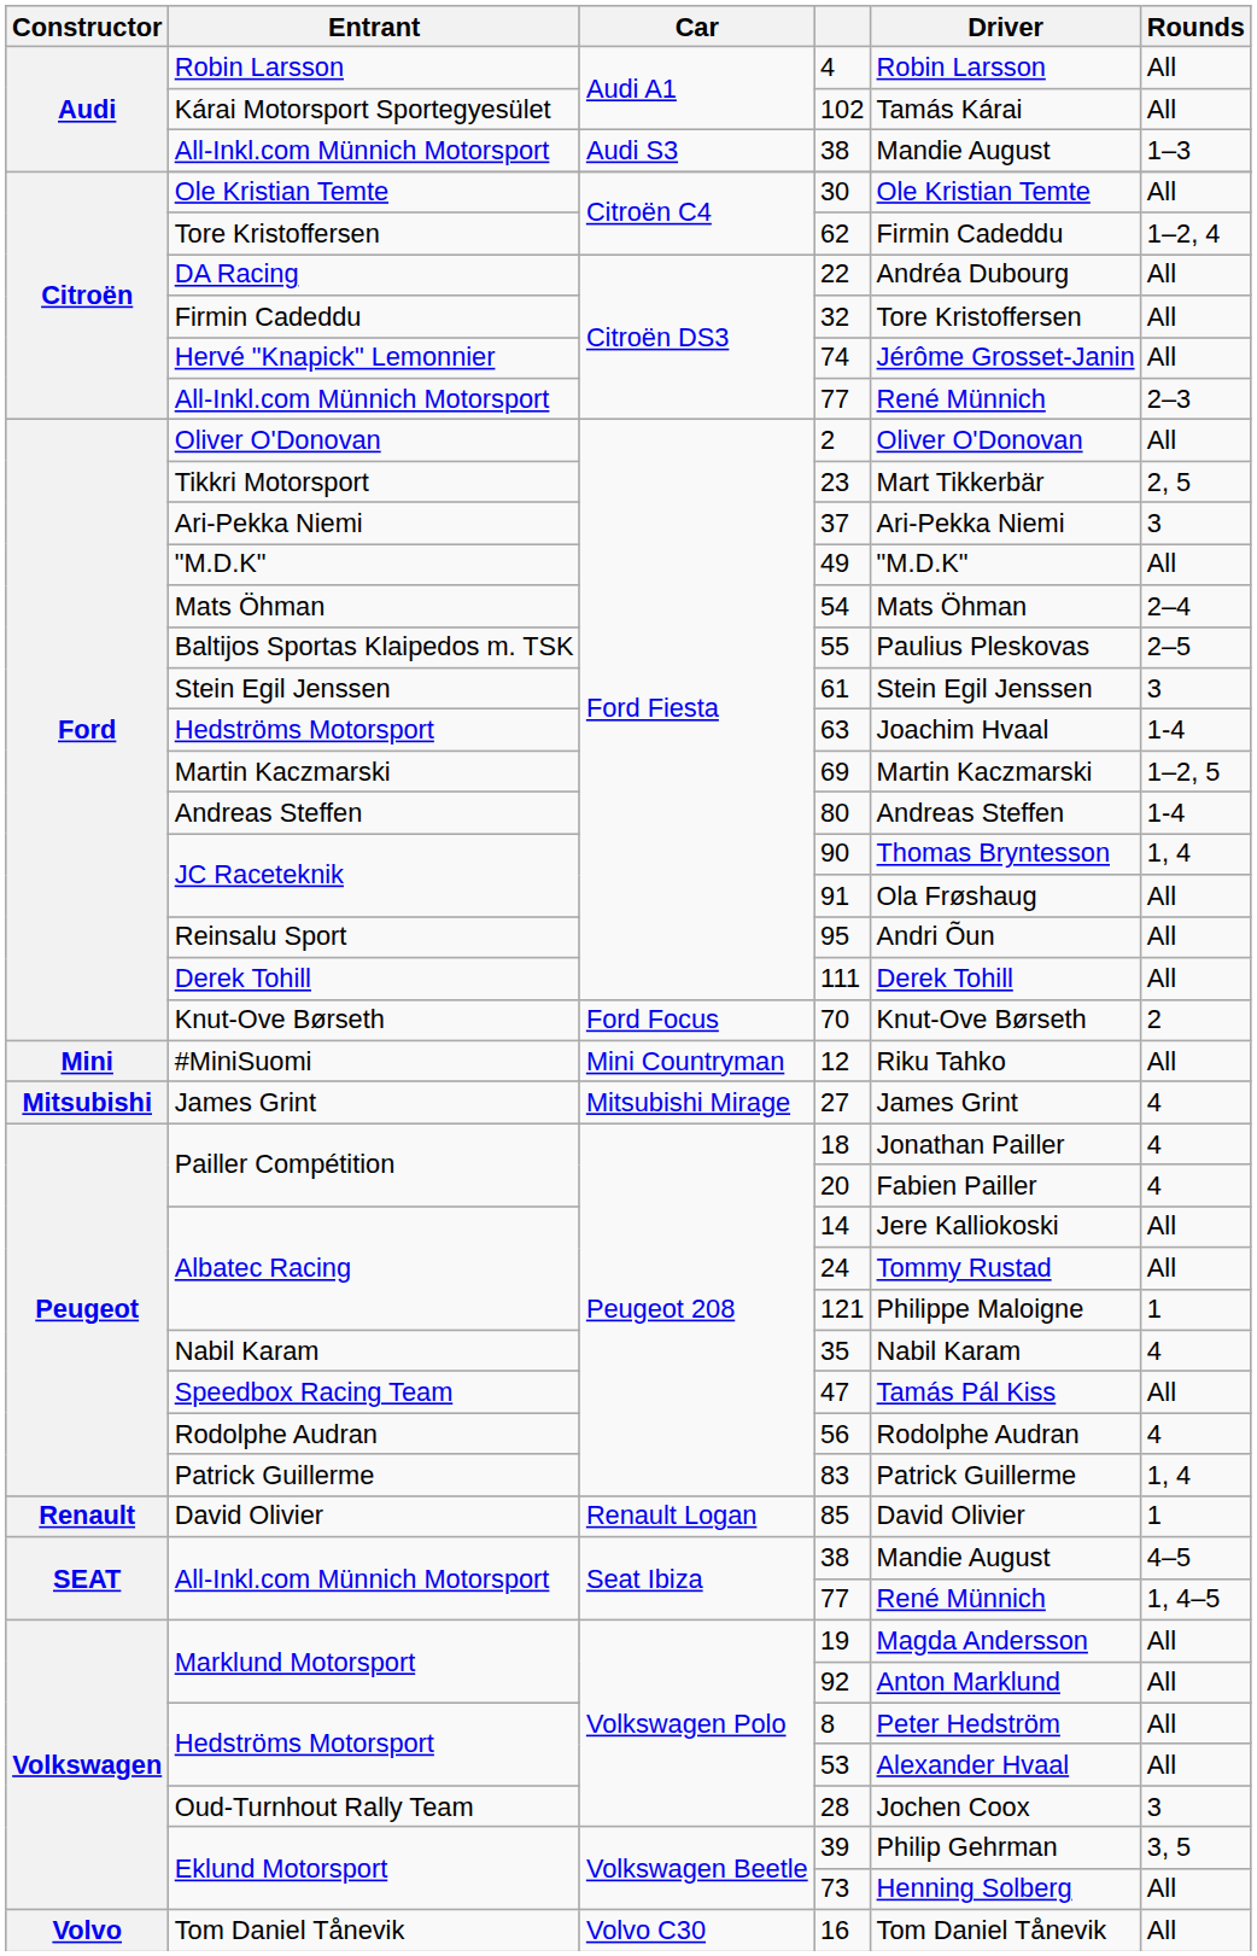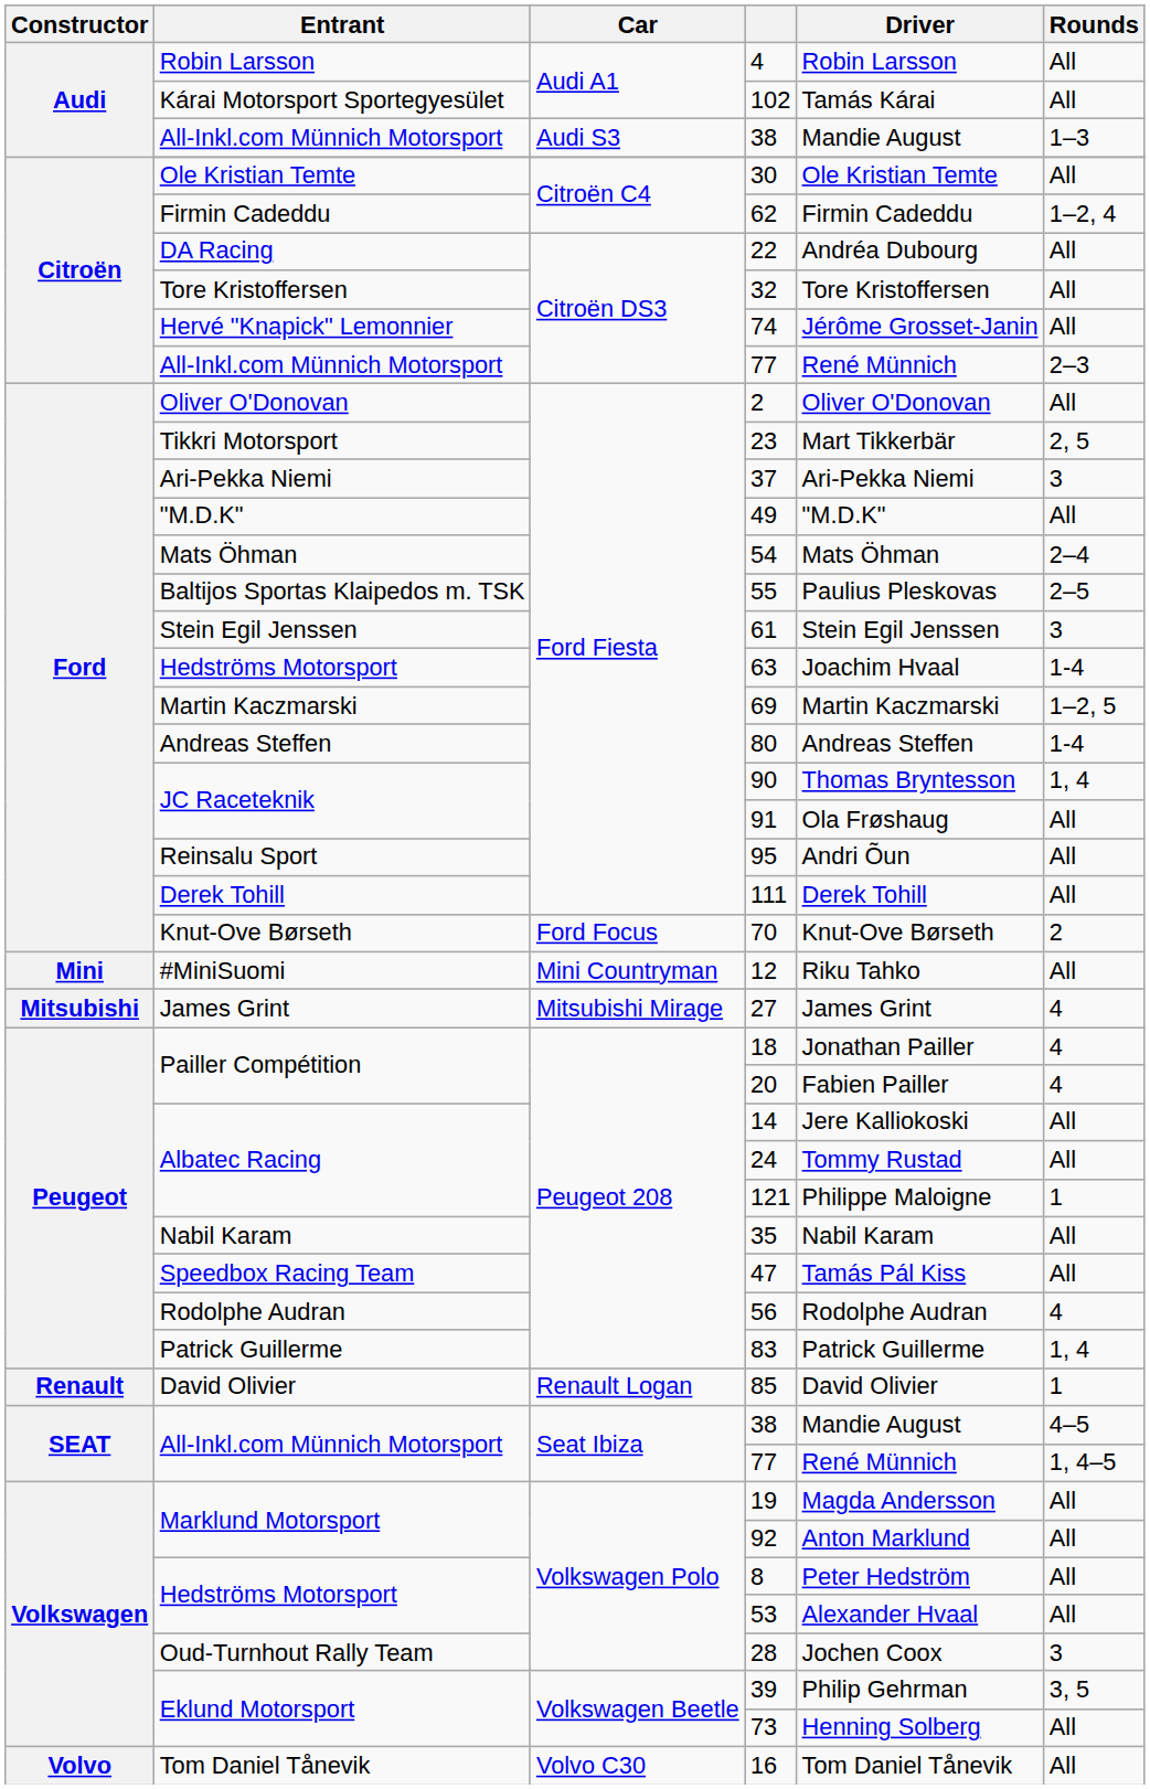 <table class="wikitable" style="font-size:85%;">
 <tr>
 <th>Constructor</th>
 <th>Entrant</th>
 <th>Car</th>
 <th></th>
 <th>Driver</th>
 <th>Rounds</th>
 </tr>
 <tr>
 <th rowspan=3><a href='#'>Audi</a></th>
 <td> <a href='#'>Robin Larsson</a></td>
 <td rowspan=2><a href='#'>Audi A1</a></td>
 <td>4</td>
 <td> <a href='#'>Robin Larsson</a></td>
 <td>All</td>
 </tr>
 <tr>
 <td> Kárai Motorsport Sportegyesület</td>
 <td>102</td>
 <td> Tamás Kárai</td>
 <td>All</td>
 </tr>
 <tr>
 <td> <a href='#'>All-Inkl.com Münnich Motorsport</a></td>
 <td><a href='#'>Audi S3</a></td>
 <td>38</td>
 <td> Mandie August</td>
 <td>1–3</td>
 </tr>
 <tr>
 <th rowspan=7><a href='#'>Citroën</a></th>
 </tr>
 <tr>
 <td> <a href='#'>Ole Kristian Temte</a></td>
 <td rowspan=2><a href='#'>Citroën C4</a></td>
 <td>30</td>
 <td> <a href='#'>Ole Kristian Temte</a></td>
 <td>All</td>
 </tr>
 <tr>
-<td> Tore Kristoffersen</td>
+<td> Firmin Cadeddu</td>
 <td>62</td>
 <td> Firmin Cadeddu</td>
 <td>1–2, 4</td>
 </tr>
 <tr>
 <td> <a href='#'>DA Racing</a></td>
 <td rowspan=4><a href='#'>Citroën DS3</a></td>
 <td>22</td>
 <td> Andréa Dubourg</td>
 <td>All</td>
 </tr>
 <tr>
-<td> Firmin Cadeddu</td>
+<td> Tore Kristoffersen</td>
 <td>32</td>
 <td> Tore Kristoffersen</td>
 <td>All</td>
 </tr>
 <tr>
 <td> <a href='#'>Hervé "Knapick" Lemonnier</a></td>
 <td>74</td>
 <td> <a href='#'>Jérôme Grosset-Janin</a></td>
 <td>All</td>
 </tr>
 <tr>
 <td> <a href='#'>All-Inkl.com Münnich Motorsport</a></td>
 <td>77</td>
 <td> <a href='#'>René Münnich</a></td>
 <td>2–3</td>
 </tr>
 <tr>
 <th rowspan=15><a href='#'>Ford</a></th>
 <td> <a href='#'>Oliver O'Donovan</a></td>
 <td rowspan=14><a href='#'>Ford Fiesta</a></td>
 <td>2</td>
 <td> <a href='#'>Oliver O'Donovan</a></td>
 <td>All</td>
 </tr>
 <tr>
 <td> Tikkri Motorsport</td>
 <td>23</td>
 <td> Mart Tikkerbär</td>
 <td>2, 5</td>
 </tr>
 <tr>
 <td> Ari-Pekka Niemi</td>
 <td>37</td>
 <td> Ari-Pekka Niemi</td>
 <td>3</td>
 </tr>
 <tr>
 <td> "M.D.K"</td>
 <td>49</td>
 <td> "M.D.K"</td>
 <td>All</td>
 </tr>
 <tr>
 <td> Mats Öhman</td>
 <td>54</td>
 <td> Mats Öhman</td>
 <td>2–4</td>
 </tr>
 <tr>
 <td> Baltijos Sportas Klaipedos m. TSK</td>
 <td>55</td>
 <td> Paulius Pleskovas</td>
 <td>2–5</td>
 </tr>
 <tr>
 <td> Stein Egil Jenssen</td>
 <td>61</td>
 <td> Stein Egil Jenssen</td>
 <td>3</td>
 </tr>
 <tr>
 <td> <a href='#'>Hedströms Motorsport</a></td>
 <td>63</td>
 <td> Joachim Hvaal</td>
 <td>1-4</td>
 </tr>
 <tr>
 <td> Martin Kaczmarski</td>
 <td>69</td>
 <td> Martin Kaczmarski</td>
 <td>1–2, 5</td>
 </tr>
 <tr>
 <td> Andreas Steffen</td>
 <td>80</td>
 <td> Andreas Steffen</td>
 <td>1-4</td>
 </tr>
 <tr>
 <td rowspan=2> <a href='#'>JC Raceteknik</a></td>
 <td>90</td>
 <td> <a href='#'>Thomas Bryntesson</a></td>
 <td>1, 4</td>
 </tr>
 <tr>
 <td>91</td>
 <td> Ola Frøshaug</td>
 <td>All</td>
 </tr>
 <tr>
 <td>Reinsalu Sport</td>
 <td>95</td>
 <td> Andri Õun</td>
 <td>All</td>
 </tr>
 <tr>
 <td> <a href='#'>Derek Tohill</a></td>
 <td>111</td>
 <td> <a href='#'>Derek Tohill</a></td>
 <td>All</td>
 </tr>
 <tr>
 <td> Knut-Ove Børseth</td>
 <td><a href='#'>Ford Focus</a></td>
 <td>70</td>
 <td> Knut-Ove Børseth</td>
 <td>2</td>
 </tr>
 <tr>
 <th><a href='#'>Mini</a></th>
 <td> #MiniSuomi</td>
 <td><a href='#'>Mini Countryman</a></td>
 <td>12</td>
 <td>  Riku Tahko</td>
 <td>All</td>
 </tr>
 <tr>
 <th><a href='#'>Mitsubishi</a></th>
 <td> James Grint</td>
 <td><a href='#'>Mitsubishi Mirage</a></td>
 <td>27</td>
 <td> James Grint</td>
 <td>4</td>
 </tr>
 <tr>
 <th rowspan=9><a href='#'>Peugeot</a></th>
 <td rowspan=2> Pailler Compétition</td>
 <td rowspan=9><a href='#'>Peugeot 208</a></td>
 <td>18</td>
 <td> Jonathan Pailler</td>
 <td>4</td>
 </tr>
 <tr>
 <td>20</td>
 <td> Fabien Pailler</td>
 <td>4</td>
 </tr>
 <tr>
 <td rowspan=3> <a href='#'>Albatec Racing</a></td>
 <td>14</td>
 <td> Jere Kalliokoski</td>
 <td>All</td>
 </tr>
 <tr>
 <td>24</td>
 <td> <a href='#'>Tommy Rustad</a></td>
 <td>All</td>
 </tr>
 <tr>
 <td>121</td>
 <td> Philippe Maloigne</td>
 <td>1</td>
 </tr>
 <tr>
 <td> Nabil Karam</td>
 <td>35</td>
 <td> Nabil Karam</td>
-<td>4</td>
+<td>All</td>
 </tr>
 <tr>
 <td> <a href='#'>Speedbox Racing Team</a></td>
 <td>47</td>
 <td> <a href='#'>Tamás Pál Kiss</a></td>
 <td>All</td>
 </tr>
 <tr>
 <td> Rodolphe Audran</td>
 <td>56</td>
 <td> Rodolphe Audran</td>
 <td>4</td>
 </tr>
 <tr>
 <td> Patrick Guillerme</td>
 <td>83</td>
 <td> Patrick Guillerme</td>
 <td>1, 4</td>
 </tr>
 <tr>
 <th><a href='#'>Renault</a></th>
 <td> David Olivier</td>
 <td><a href='#'>Renault Logan</a></td>
 <td>85</td>
 <td> David Olivier</td>
 <td>1</td>
 </tr>
 <tr>
 <th rowspan=2><a href='#'>SEAT</a></th>
 <td rowspan=2> <a href='#'>All-Inkl.com Münnich Motorsport</a></td>
 <td rowspan=2><a href='#'>Seat Ibiza</a></td>
 <td>38</td>
 <td> Mandie August</td>
 <td>4–5</td>
 </tr>
 <tr>
 <td>77</td>
 <td> <a href='#'>René Münnich</a></td>
 <td>1, 4–5</td>
 </tr>
 <tr>
 <th rowspan=7><a href='#'>Volkswagen</a></th>
 <td rowspan=2> <a href='#'>Marklund Motorsport</a></td>
 <td rowspan=5><a href='#'>Volkswagen Polo</a></td>
 <td>19</td>
 <td> <a href='#'>Magda Andersson</a></td>
 <td>All</td>
 </tr>
 <tr>
 <td>92</td>
 <td> <a href='#'>Anton Marklund</a></td>
 <td>All</td>
 </tr>
 <tr>
 <td rowspan=2> <a href='#'>Hedströms Motorsport</a></td>
 <td>8</td>
 <td> <a href='#'>Peter Hedström</a></td>
 <td>All</td>
 </tr>
 <tr>
 <td>53</td>
 <td> <a href='#'>Alexander Hvaal</a></td>
 <td>All</td>
 </tr>
 <tr>
 <td> Oud-Turnhout Rally Team</td>
 <td>28</td>
 <td> Jochen Coox</td>
 <td>3</td>
 </tr>
 <tr>
 <td rowspan=2> <a href='#'>Eklund Motorsport</a></td>
 <td rowspan=2><a href='#'>Volkswagen Beetle</a></td>
 <td>39</td>
 <td> Philip Gehrman</td>
 <td>3, 5</td>
 </tr>
 <tr>
 <td>73</td>
 <td> <a href='#'>Henning Solberg</a></td>
 <td>All</td>
 </tr>
 <tr>
 <th><a href='#'>Volvo</a></th>
 <td> Tom Daniel Tånevik</td>
 <td><a href='#'>Volvo C30</a></td>
 <td>16</td>
 <td> Tom Daniel Tånevik</td>
 <td>All</td>
 </tr>
 </table>
